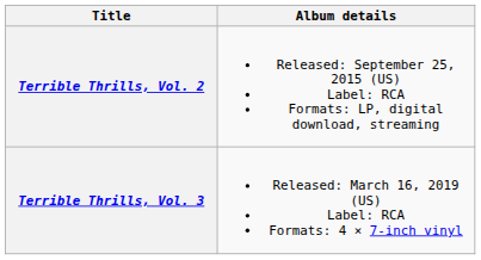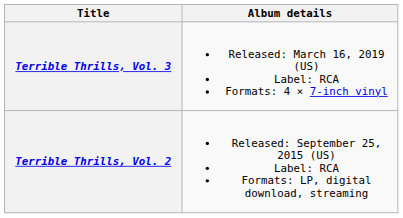 <table class="wikitable plainrowheaders" style="text-align:center;">
 <tr>
 <th scope="col" style="width:16em;">Title</th>
 <th scope="col" style="width:19.5em;">Album details</th>
 </tr>
 <tr>
+<th scope="row"><em><a href='#'>Terrible Thrills, Vol. 3</a></em></th>
+<td><br><ul><li>Released: March 16, 2019 <span>(US)</span></li><li>Label: RCA</li><li>Formats: 4 × <a href='#'>7-inch vinyl</a></li></ul></td>
+</tr>
+<tr>
 <th scope="row"><em><a href='#'>Terrible Thrills, Vol. 2</a></em></th>
 <td><br><ul><li>Released: September 25, 2015 <span>(US)</span></li><li>Label: RCA</li><li>Formats: LP, digital download, streaming</li></ul></td>
 </tr>
-<tr>
-<th scope="row"><em><a href='#'>Terrible Thrills, Vol. 3</a></em></th>
-<td><br><ul><li>Released: March 16, 2019 <span>(US)</span></li><li>Label: RCA</li><li>Formats: 4 × <a href='#'>7-inch vinyl</a></li></ul></td>
-</tr>
 </table>
